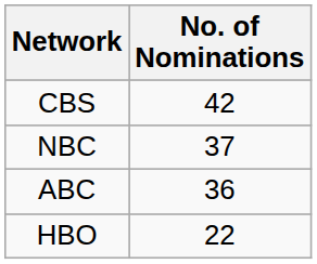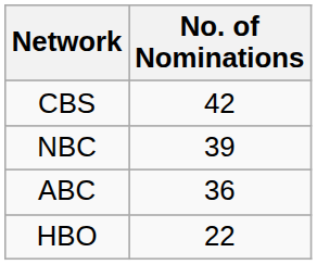 <table class="wikitable">
 <tr>
 <th>Network</th>
 <th>No. of<br>Nominations</th>
 </tr>
 <tr style="text-align:center">
 <td>CBS</td>
 <td>42</td>
 </tr>
 <tr style="text-align:center">
 <td>NBC</td>
-<td>37</td>
+<td>39</td>
 </tr>
 <tr style="text-align:center">
 <td>ABC</td>
 <td>36</td>
 </tr>
 <tr style="text-align:center">
 <td>HBO</td>
 <td>22</td>
 </tr>
 </table>
